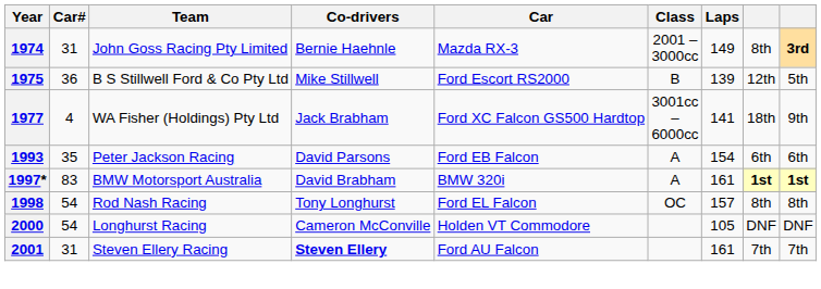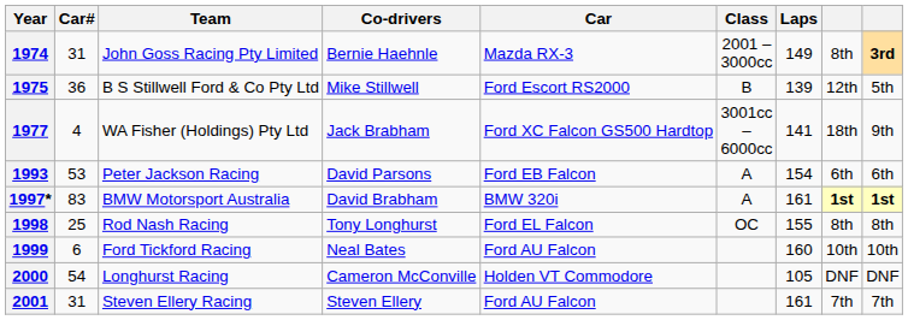 <table class="wikitable" style="text-align:center; font-size:90%">
 <tr>
 <th>Year</th>
 <th>Car#</th>
 <th>Team</th>
 <th>Co-drivers</th>
 <th>Car</th>
 <th>Class</th>
 <th>Laps</th>
 <th></th>
 <th></th>
 </tr>
 <tr>
 <th><a href='#'>1974</a></th>
 <td>31</td>
 <td align="left"> <a href='#'>John Goss Racing Pty Limited</a></td>
 <td align="left"nowrap> <a href='#'>Bernie Haehnle</a></td>
 <td align="left"nowrap><a href='#'>Mazda RX-3</a></td>
 <td>2001 – 3000cc</td>
 <td>149</td>
 <td>8th</td>
 <td style="background:#ffdf9f;"><strong>3rd</strong></td>
 </tr>
 <tr>
 <th><a href='#'>1975</a></th>
 <td>36</td>
 <td align="left"nowrap> B S Stillwell Ford & Co Pty Ltd</td>
 <td align="left"nowrap> <a href='#'>Mike Stillwell</a></td>
 <td align="left"nowrap><a href='#'>Ford Escort RS2000</a></td>
 <td>B</td>
 <td>139</td>
 <td>12th</td>
 <td>5th</td>
 </tr>
 <tr>
 <th><a href='#'>1977</a></th>
 <td>4</td>
 <td align="left"nowrap> WA Fisher (Holdings) Pty Ltd</td>
 <td align="left"> <a href='#'>Jack Brabham</a></td>
 <td align="left"nowrap><a href='#'>Ford XC Falcon GS500 Hardtop</a></td>
 <td>3001cc – 6000cc</td>
 <td>141</td>
 <td>18th</td>
 <td>9th</td>
 </tr>
 <tr>
 <th><a href='#'>1993</a></th>
-<td>35</td>
+<td>53</td>
 <td align="left"> <a href='#'>Peter Jackson Racing</a></td>
 <td align="left"> <a href='#'>David Parsons</a></td>
 <td align="left"><a href='#'>Ford EB Falcon</a></td>
 <td>A</td>
 <td>154</td>
 <td>6th</td>
 <td>6th</td>
 </tr>
 <tr>
 <th><a href='#'>1997</a>*</th>
 <td>83</td>
 <td align="left"> <a href='#'>BMW Motorsport Australia</a></td>
 <td align="left"> <a href='#'>David Brabham</a></td>
 <td align="left"><a href='#'>BMW 320i</a></td>
 <td>A</td>
 <td>161</td>
 <td style="background:#FFFFBF;"><strong>1st</strong></td>
 <td style="background:#FFFFBF;"><strong>1st</strong></td>
 </tr>
 <tr>
 <th><a href='#'>1998</a></th>
-<td>54</td>
+<td>25</td>
 <td align="left"> <a href='#'>Rod Nash Racing</a></td>
 <td align="left"> <a href='#'>Tony Longhurst</a></td>
 <td align="left"><a href='#'>Ford EL Falcon</a></td>
 <td>OC</td>
-<td>157</td>
+<td>155</td>
 <td>8th</td>
 <td>8th</td>
+</tr>
+<tr>
+<th><a href='#'>1999</a></th>
+<td>6</td>
+<td align="left"> <a href='#'>Ford Tickford Racing</a></td>
+<td align="left"> <a href='#'>Neal Bates</a></td>
+<td align="left"><a href='#'>Ford AU Falcon</a></td>
+<td></td>
+<td>160</td>
+<td>10th</td>
+<td>10th</td>
 </tr>
 <tr>
 <th><a href='#'>2000</a></th>
 <td>54</td>
 <td align="left"> <a href='#'>Longhurst Racing</a></td>
 <td align="left"nowrap> <a href='#'>Cameron McConville</a></td>
 <td align="left"><a href='#'>Holden VT Commodore</a></td>
 <td></td>
 <td>105</td>
 <td>DNF</td>
 <td>DNF</td>
 </tr>
 <tr>
 <th><a href='#'>2001</a></th>
 <td>31</td>
 <td align="left"> <a href='#'>Steven Ellery Racing</a></td>
-<td align="left"><strong> <a href='#'>Steven Ellery</a></strong></td>
+<td align="left"> <a href='#'>Steven Ellery</a></td>
 <td align="left"><a href='#'>Ford AU Falcon</a></td>
 <td></td>
 <td>161</td>
 <td>7th</td>
 <td>7th</td>
 </tr>
 </table>
